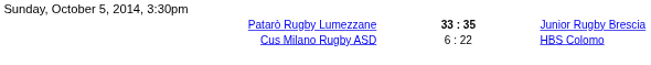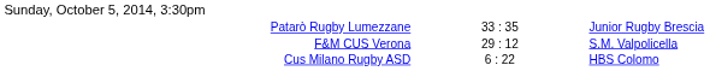 <table style="width:70%;" cellspacing="1">
 <tr>
 <th width=35%></th>
 <th width=15%></th>
 <th></th>
 </tr>
 <tr>
 <td>Sunday, October 5, 2014, 3:30pm</td>
 </tr>
 <tr style=font-size:90%>
 <td align=right><a href='#'>Patarò Rugby Lumezzane</a></td>
-<td align=center><strong>33 : 35</strong></td>
+<td align=center>33 : 35</td>
 <td><a href='#'>Junior Rugby Brescia</a></td>
+</tr>
+<tr style=font-size:90%>
+<td align=right><a href='#'>F&M CUS Verona</a></td>
+<td align=center>29 : 12</td>
+<td><a href='#'>S.M. Valpolicella</a></td>
 </tr>
 <tr style=font-size:90%>
 <td align=right><a href='#'>Cus Milano Rugby ASD</a></td>
 <td align=center>6 : 22</td>
 <td><a href='#'>HBS Colomo</a></td>
 </tr>
 </table>
